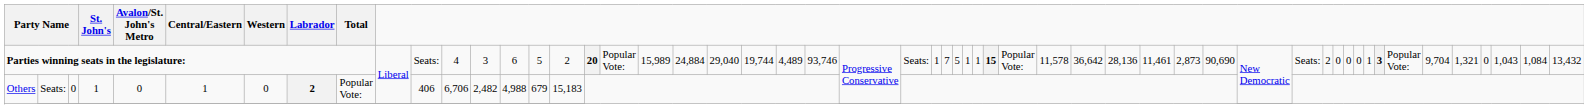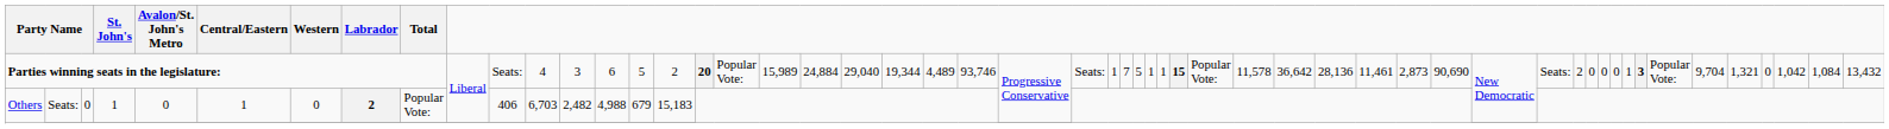 <table class="wikitable">
 <tr>
 <th style="text-align:center;" colspan="3">Party Name</th>
 <th style="text-align:center;"><a href='#'>St. John's</a></th>
 <th style="text-align:center;"><a href='#'>Avalon</a>/St. John's Metro</th>
 <th style="text-align:center;">Central/Eastern</th>
 <th style="text-align:center;">Western</th>
 <th style="text-align:center;"><a href='#'>Labrador</a></th>
 <th style="text-align:center;">Total</th>
 </tr>
 <tr>
 <td colspan="9"><strong>Parties winning seats in the legislature:</strong><br></td>
 <td rowspan="2"><a href='#'>Liberal</a></td>
 <td>Seats:</td>
 <td style="text-align:center;">4</td>
 <td style="text-align:center;">3</td>
 <td style="text-align:center;">6</td>
 <td style="text-align:center;">5</td>
 <td style="text-align:center;">2</td>
 <th style="text-align:center;">20<br></th>
 <td>Popular Vote:</td>
 <td style="text-align:center;">15,989</td>
 <td style="text-align:center;">24,884</td>
 <td style="text-align:center;">29,040</td>
-<td style="text-align:center;">19,744</td>
+<td style="text-align:center;">19,344</td>
 <td style="text-align:center;">4,489</td>
 <td style="text-align:center;">93,746<br></td>
 <td rowspan="2"><a href='#'>Progressive Conservative</a></td>
 <td>Seats:</td>
 <td style="text-align:center;">1</td>
 <td style="text-align:center;">7</td>
 <td style="text-align:center;">5</td>
 <td style="text-align:center;">1</td>
 <td style="text-align:center;">1</td>
 <th style="text-align:center;">15<br></th>
 <td>Popular Vote:</td>
 <td style="text-align:center;">11,578</td>
 <td style="text-align:center;">36,642</td>
 <td style="text-align:center;">28,136</td>
 <td style="text-align:center;">11,461</td>
 <td style="text-align:center;">2,873</td>
 <td style="text-align:center;">90,690<br></td>
 <td rowspan="2"><a href='#'>New Democratic</a></td>
 <td>Seats:</td>
 <td style="text-align:center;">2</td>
 <td style="text-align:center;">0</td>
 <td style="text-align:center;">0</td>
 <td style="text-align:center;">0</td>
 <td style="text-align:center;">1</td>
 <th style="text-align:center;">3<br></th>
 <td>Popular Vote:</td>
 <td style="text-align:center;">9,704</td>
 <td style="text-align:center;">1,321</td>
 <td style="text-align:center;">0</td>
-<td style="text-align:center;">1,043</td>
+<td style="text-align:center;">1,042</td>
 <td style="text-align:center;">1,084</td>
 <td style="text-align:center;">13,432</td>
 </tr>
 <tr>
 <td rowspan="2"><a href='#'>Others</a></td>
 <td>Seats:</td>
 <td style="text-align:center;">0</td>
 <td style="text-align:center;">1</td>
 <td style="text-align:center;">0</td>
 <td style="text-align:center;">1</td>
 <td style="text-align:center;">0</td>
 <th style="text-align:center;">2<br></th>
 <td>Popular Vote:</td>
 <td style="text-align:center;">406</td>
-<td style="text-align:center;">6,706</td>
+<td style="text-align:center;">6,703</td>
 <td style="text-align:center;">2,482</td>
 <td style="text-align:center;">4,988</td>
 <td style="text-align:center;">679</td>
 <td style="text-align:center;">15,183</td>
 </tr>
 <tr>
 </tr>
 </table>
